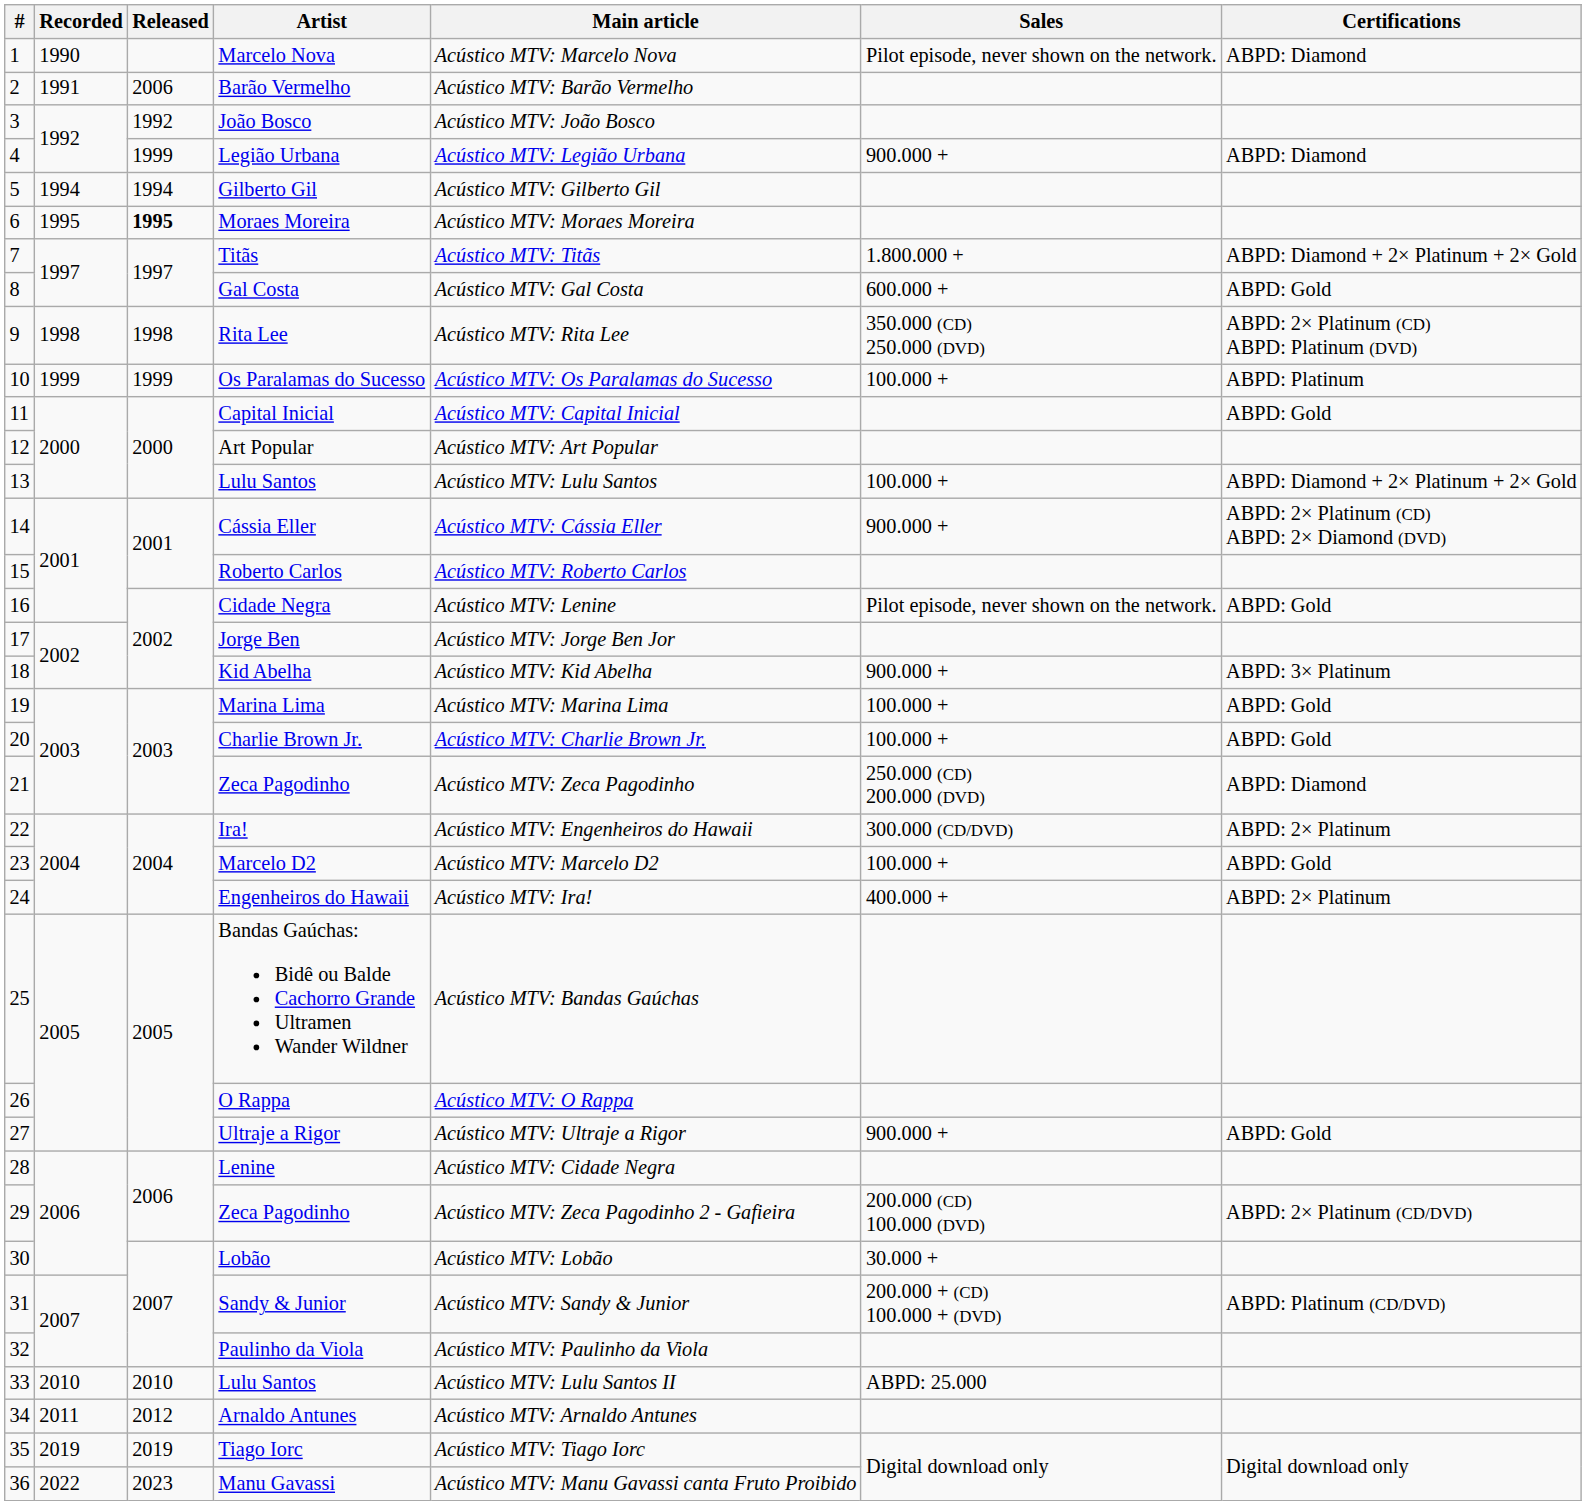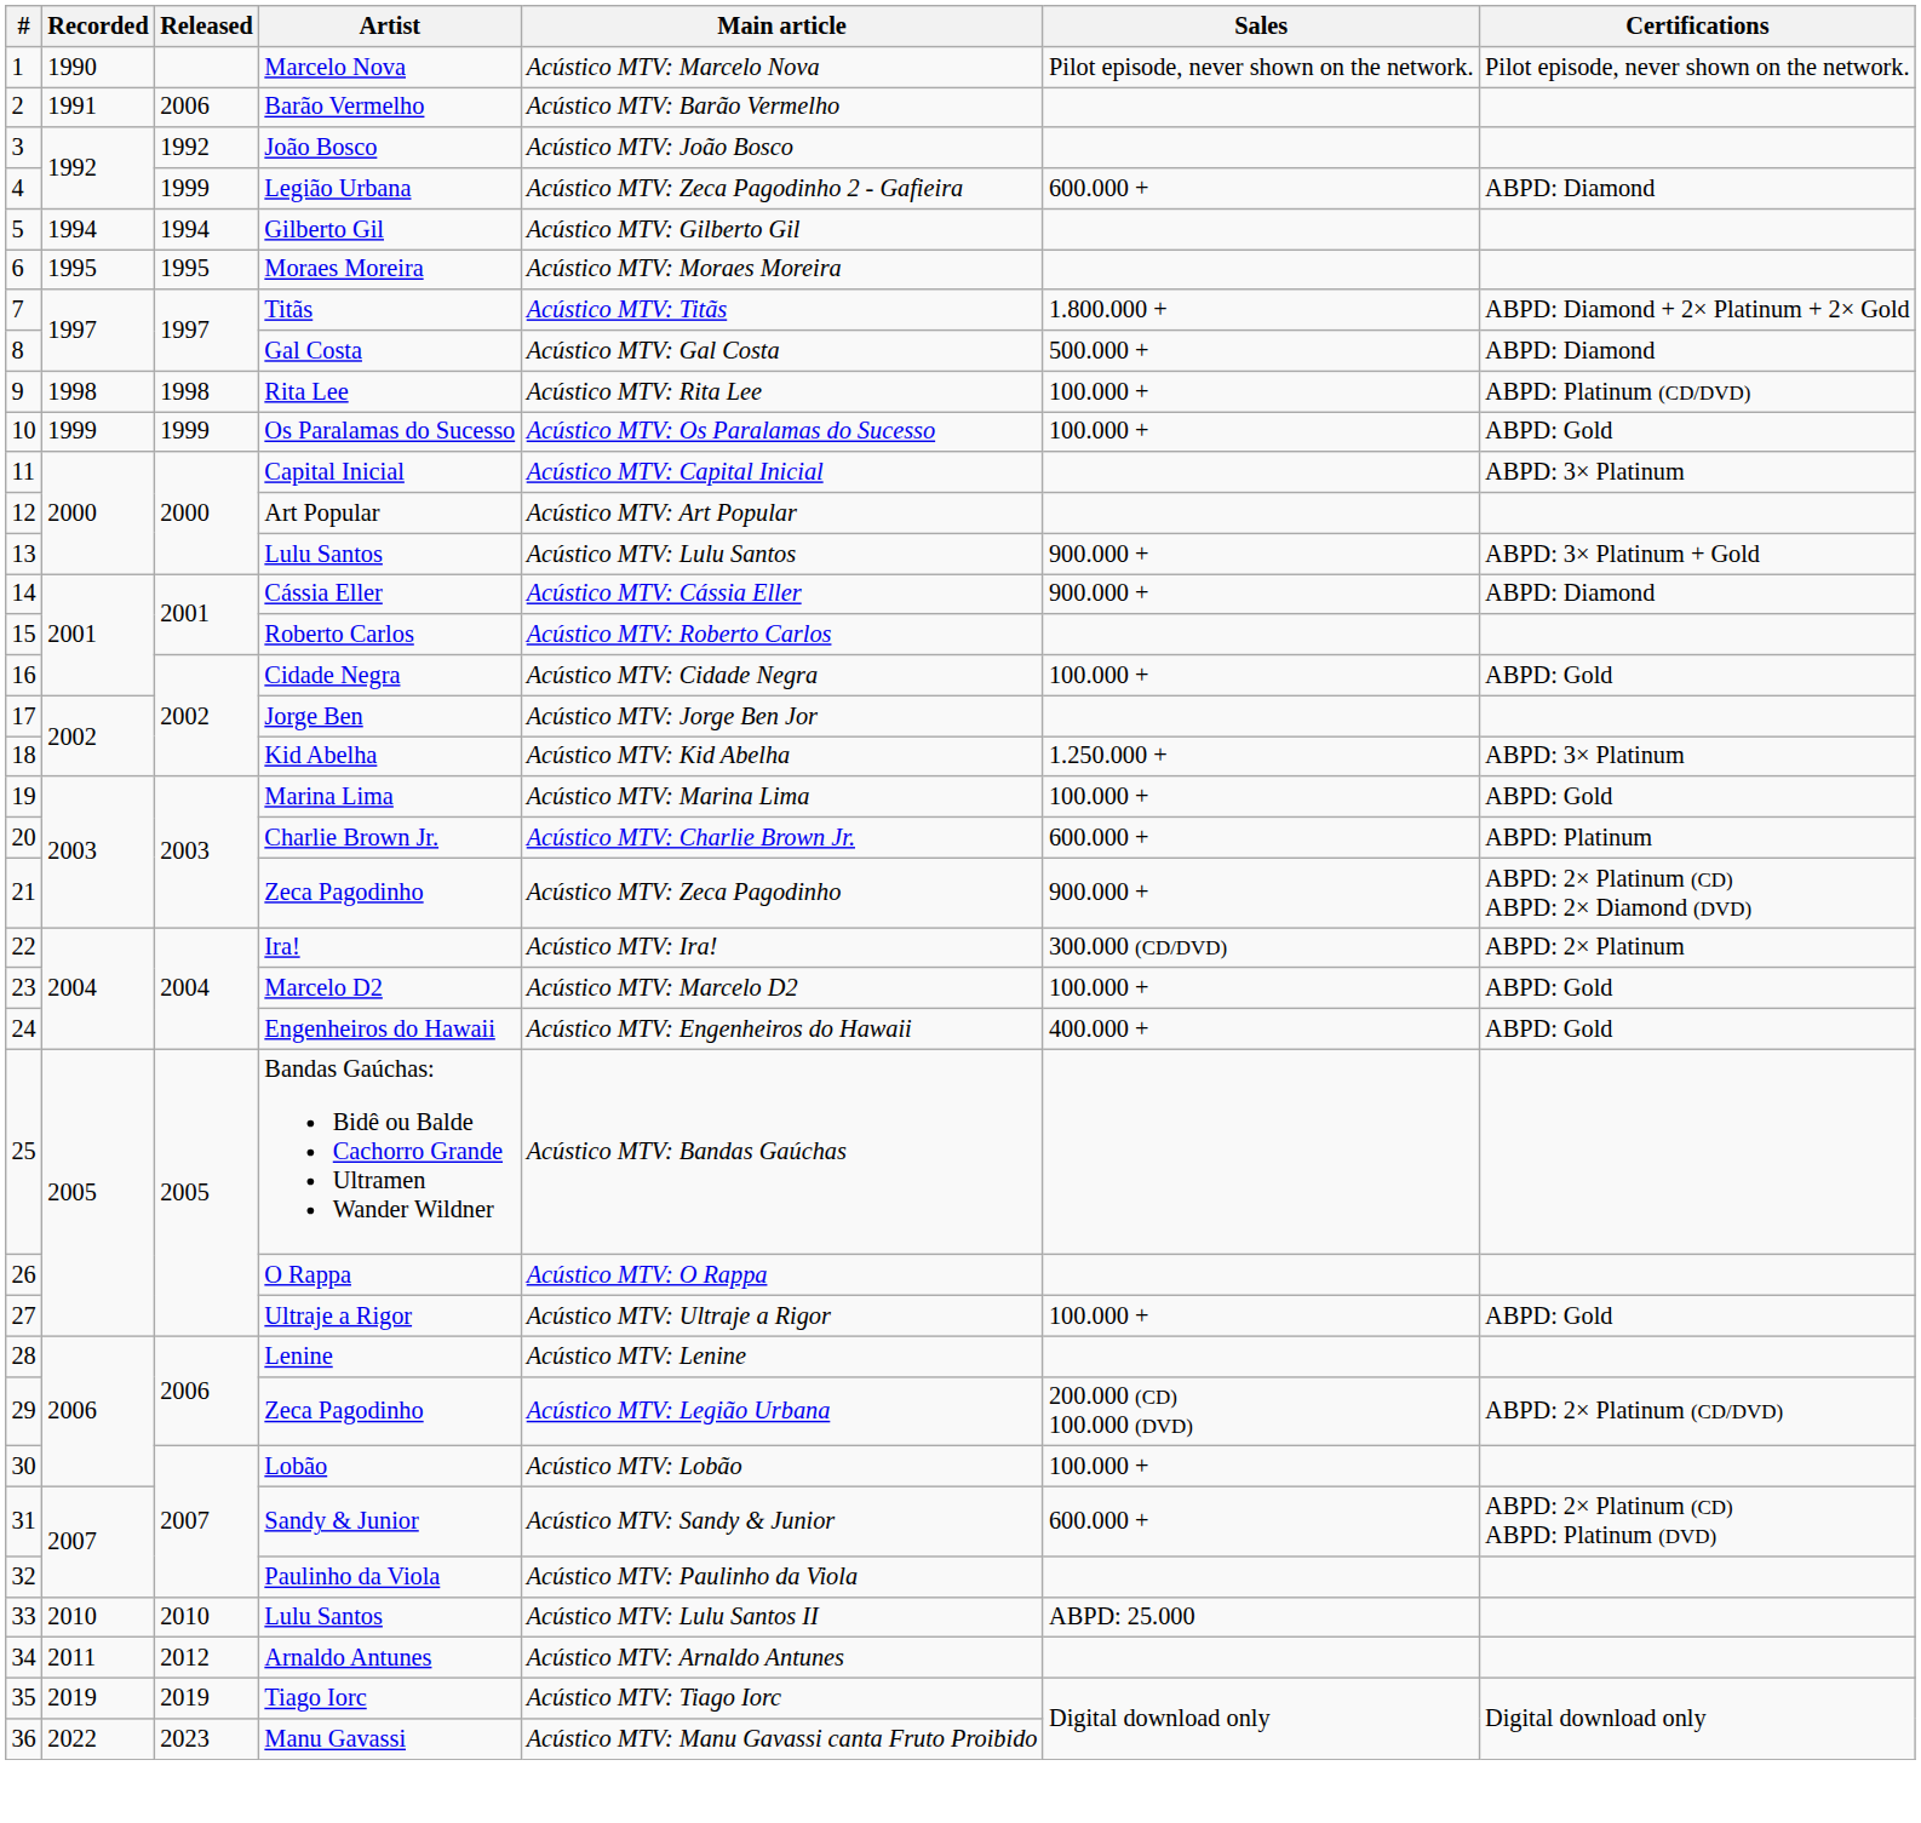 <table class="wikitable sortable" style="font-size: 90%">
 <tr>
 <th>#</th>
 <th>Recorded</th>
 <th>Released</th>
 <th>Artist</th>
 <th>Main article</th>
 <th>Sales</th>
 <th>Certifications</th>
 </tr>
 <tr>
 <td>1</td>
 <td>1990</td>
 <td></td>
 <td><a href='#'>Marcelo Nova</a></td>
 <td><em>Acústico MTV: Marcelo Nova</em></td>
 <td>Pilot episode, never shown on the network.</td>
-<td>ABPD: Diamond</td>
+<td>Pilot episode, never shown on the network.</td>
 </tr>
 <tr>
 <td>2</td>
 <td>1991</td>
 <td>2006</td>
 <td><a href='#'>Barão Vermelho</a></td>
 <td><em>Acústico MTV: Barão Vermelho</em></td>
 <td></td>
 <td></td>
 </tr>
 <tr>
 <td>3</td>
 <td rowspan="2">1992</td>
 <td>1992</td>
 <td><a href='#'>João Bosco</a></td>
 <td><em>Acústico MTV: João Bosco</em></td>
 <td></td>
 <td></td>
 </tr>
 <tr>
 <td>4</td>
 <td>1999</td>
 <td><a href='#'>Legião Urbana</a></td>
-<td><em><a href='#'>Acústico MTV: Legião Urbana</a></em></td>
-<td>900.000 +</td>
+<td><em>Acústico MTV: Zeca Pagodinho 2 - Gafieira</em></td>
+<td>600.000 +</td>
 <td>ABPD: Diamond</td>
 </tr>
 <tr>
 <td>5</td>
 <td>1994</td>
 <td>1994</td>
 <td><a href='#'>Gilberto Gil</a></td>
 <td><em>Acústico MTV: Gilberto Gil</em></td>
 <td></td>
 <td></td>
 </tr>
 <tr>
 <td>6</td>
 <td>1995</td>
-<td><strong>1995</strong></td>
+<td>1995</td>
 <td><a href='#'>Moraes Moreira</a></td>
 <td><em>Acústico MTV: Moraes Moreira</em></td>
 <td></td>
 <td></td>
 </tr>
 <tr>
 <td>7</td>
 <td rowspan="2">1997</td>
 <td rowspan="2">1997</td>
 <td><a href='#'>Titãs</a></td>
 <td><em><a href='#'>Acústico MTV: Titãs</a></em></td>
 <td>1.800.000 +</td>
 <td>ABPD: Diamond + 2× Platinum + 2× Gold</td>
 </tr>
 <tr>
 <td>8</td>
 <td><a href='#'>Gal Costa</a></td>
 <td><em>Acústico MTV: Gal Costa</em></td>
-<td>600.000 +</td>
-<td>ABPD: Gold</td>
+<td>500.000 +</td>
+<td>ABPD: Diamond</td>
 </tr>
 <tr>
 <td>9</td>
 <td>1998</td>
 <td>1998</td>
 <td><a href='#'>Rita Lee</a></td>
 <td><em>Acústico MTV: Rita Lee</em></td>
-<td>350.000 <small>(CD)</small><br>250.000 <small>(DVD)</small></td>
-<td>ABPD: 2× Platinum <small>(CD)</small><br>ABPD: Platinum <small>(DVD)</small></td>
+<td>100.000 +</td>
+<td>ABPD: Platinum <small>(CD/DVD)</small></td>
 </tr>
 <tr>
 <td>10</td>
 <td>1999</td>
 <td>1999</td>
 <td><a href='#'>Os Paralamas do Sucesso</a></td>
 <td><em><a href='#'>Acústico MTV: Os Paralamas do Sucesso</a></em></td>
 <td>100.000 +</td>
-<td>ABPD: Platinum</td>
+<td>ABPD: Gold</td>
 </tr>
 <tr>
 <td>11</td>
 <td rowspan="3">2000</td>
 <td rowspan="3">2000</td>
 <td><a href='#'>Capital Inicial</a></td>
 <td><em><a href='#'>Acústico MTV: Capital Inicial</a></em></td>
 <td></td>
-<td>ABPD: Gold</td>
+<td>ABPD: 3× Platinum</td>
 </tr>
 <tr>
 <td>12</td>
 <td>Art Popular</td>
 <td><em>Acústico MTV: Art Popular</em></td>
 <td></td>
 <td></td>
 </tr>
 <tr>
 <td>13</td>
 <td><a href='#'>Lulu Santos</a></td>
 <td><em>Acústico MTV: Lulu Santos</em></td>
-<td>100.000 +</td>
-<td>ABPD: Diamond + 2× Platinum + 2× Gold</td>
+<td>900.000 +</td>
+<td>ABPD: 3× Platinum + Gold</td>
 </tr>
 <tr>
 <td>14</td>
 <td rowspan="3">2001</td>
 <td rowspan="2">2001</td>
 <td><a href='#'>Cássia Eller</a></td>
 <td><em><a href='#'>Acústico MTV: Cássia Eller</a></em></td>
 <td>900.000 +</td>
-<td>ABPD: 2× Platinum <small>(CD)</small><br>ABPD: 2× Diamond <small>(DVD)</small></td>
+<td>ABPD: Diamond</td>
 </tr>
 <tr>
 <td>15</td>
 <td><a href='#'>Roberto Carlos</a></td>
 <td><em><a href='#'>Acústico MTV: Roberto Carlos</a></em></td>
 <td></td>
 <td></td>
 </tr>
 <tr>
 <td>16</td>
 <td rowspan="3">2002</td>
 <td><a href='#'>Cidade Negra</a></td>
-<td><em>Acústico MTV: Lenine</em></td>
-<td>Pilot episode, never shown on the network.</td>
+<td><em>Acústico MTV: Cidade Negra</em></td>
+<td>100.000 +</td>
 <td>ABPD: Gold</td>
 </tr>
 <tr>
 <td>17</td>
 <td rowspan="2">2002</td>
 <td><a href='#'>Jorge Ben</a></td>
 <td><em>Acústico MTV: Jorge Ben Jor</em></td>
 <td></td>
 <td></td>
 </tr>
 <tr>
 <td>18</td>
 <td><a href='#'>Kid Abelha</a></td>
 <td><em>Acústico MTV: Kid Abelha</em></td>
-<td>900.000 +</td>
+<td>1.250.000 +</td>
 <td>ABPD: 3× Platinum</td>
 </tr>
 <tr>
 <td>19</td>
 <td rowspan="3">2003</td>
 <td rowspan="3">2003</td>
 <td><a href='#'>Marina Lima</a></td>
 <td><em>Acústico MTV: Marina Lima</em></td>
 <td>100.000 +</td>
 <td>ABPD: Gold</td>
 </tr>
 <tr>
 <td>20</td>
 <td><a href='#'>Charlie Brown Jr.</a></td>
 <td><em><a href='#'>Acústico MTV: Charlie Brown Jr.</a></em></td>
-<td>100.000 +</td>
-<td>ABPD: Gold</td>
+<td>600.000 +</td>
+<td>ABPD: Platinum</td>
 </tr>
 <tr>
 <td>21</td>
 <td><a href='#'>Zeca Pagodinho</a></td>
 <td><em>Acústico MTV: Zeca Pagodinho</em></td>
-<td>250.000 <small>(CD)</small><br>200.000 <small>(DVD)</small></td>
-<td>ABPD: Diamond</td>
+<td>900.000 +</td>
+<td>ABPD: 2× Platinum <small>(CD)</small><br>ABPD: 2× Diamond <small>(DVD)</small></td>
 </tr>
 <tr>
 <td>22</td>
 <td rowspan="3">2004</td>
 <td rowspan="3">2004</td>
 <td><a href='#'>Ira!</a></td>
-<td><em>Acústico MTV: Engenheiros do Hawaii</em></td>
+<td><em>Acústico MTV: Ira!</em></td>
 <td>300.000 <small>(CD/DVD)</small></td>
 <td>ABPD: 2× Platinum</td>
 </tr>
 <tr>
 <td>23</td>
 <td><a href='#'>Marcelo D2</a></td>
 <td><em>Acústico MTV: Marcelo D2</em></td>
 <td>100.000 +</td>
 <td>ABPD: Gold</td>
 </tr>
 <tr>
 <td>24</td>
 <td><a href='#'>Engenheiros do Hawaii</a></td>
-<td><em>Acústico MTV: Ira!</em></td>
+<td><em>Acústico MTV: Engenheiros do Hawaii</em></td>
 <td>400.000 +</td>
-<td>ABPD: 2× Platinum</td>
+<td>ABPD: Gold</td>
 </tr>
 <tr>
 <td>25</td>
 <td rowspan="3">2005</td>
 <td rowspan="3">2005</td>
 <td>Bandas Gaúchas:<br><ul><li>Bidê ou Balde</li><li><a href='#'>Cachorro Grande</a></li><li>Ultramen</li><li>Wander Wildner</li></ul></td>
 <td><em>Acústico MTV: Bandas Gaúchas</em></td>
 <td></td>
 <td></td>
 </tr>
 <tr>
 <td>26</td>
 <td><a href='#'>O Rappa</a></td>
 <td><em><a href='#'>Acústico MTV: O Rappa</a></em></td>
 <td></td>
 <td></td>
 </tr>
 <tr>
 <td>27</td>
 <td><a href='#'>Ultraje a Rigor</a></td>
 <td><em>Acústico MTV: Ultraje a Rigor</em></td>
-<td>900.000 +</td>
+<td>100.000 +</td>
 <td>ABPD: Gold</td>
 </tr>
 <tr>
 <td>28</td>
 <td rowspan="3">2006</td>
 <td rowspan="2">2006</td>
 <td><a href='#'>Lenine</a></td>
-<td><em>Acústico MTV: Cidade Negra</em></td>
+<td><em>Acústico MTV: Lenine</em></td>
 <td></td>
 <td></td>
 </tr>
 <tr>
 <td>29</td>
 <td><a href='#'>Zeca Pagodinho</a></td>
-<td><em>Acústico MTV: Zeca Pagodinho 2 - Gafieira</em></td>
+<td><em><a href='#'>Acústico MTV: Legião Urbana</a></em></td>
 <td>200.000 <small>(CD)</small><br>100.000 <small>(DVD)</small></td>
 <td>ABPD: 2× Platinum <small>(CD</small><small>/DVD)</small></td>
 </tr>
 <tr>
 <td>30</td>
 <td rowspan="3">2007</td>
 <td><a href='#'>Lobão</a></td>
 <td><em>Acústico MTV: Lobão</em></td>
-<td>30.000 +</td>
+<td>100.000 +</td>
 <td></td>
 </tr>
 <tr>
 <td>31</td>
 <td rowspan="2">2007</td>
 <td><a href='#'>Sandy & Junior</a></td>
 <td><em>Acústico MTV: Sandy & Junior</em></td>
-<td>200.000 + <small>(CD)</small><br>100.000 + <small>(DVD)</small></td>
-<td>ABPD: Platinum <small>(CD/DVD)</small></td>
+<td>600.000 +</td>
+<td>ABPD: 2× Platinum <small>(CD)</small><br>ABPD: Platinum <small>(DVD)</small></td>
 </tr>
 <tr>
 <td>32</td>
 <td><a href='#'>Paulinho da Viola</a></td>
 <td><em>Acústico MTV: Paulinho da Viola</em></td>
 <td></td>
 <td></td>
 </tr>
 <tr>
 <td>33</td>
 <td>2010</td>
 <td>2010</td>
 <td><a href='#'>Lulu Santos</a></td>
 <td><em>Acústico MTV: Lulu Santos II</em></td>
 <td>ABPD: 25.000</td>
 <td></td>
 </tr>
 <tr>
 <td>34</td>
 <td>2011</td>
 <td>2012</td>
 <td><a href='#'>Arnaldo Antunes</a></td>
 <td><em>Acústico MTV: Arnaldo Antunes</em></td>
 <td></td>
 <td></td>
 </tr>
 <tr>
 <td>35</td>
 <td>2019</td>
 <td>2019</td>
 <td><a href='#'>Tiago Iorc</a></td>
 <td><em>Acústico MTV: Tiago Iorc</em></td>
 <td rowspan="2">Digital download only</td>
 <td rowspan="2">Digital download only</td>
 </tr>
 <tr>
 <td>36</td>
 <td>2022</td>
 <td>2023</td>
 <td><a href='#'>Manu Gavassi</a></td>
 <td><em>Acústico MTV: Manu Gavassi canta Fruto Proibido</em></td>
 </tr>
 </table>
